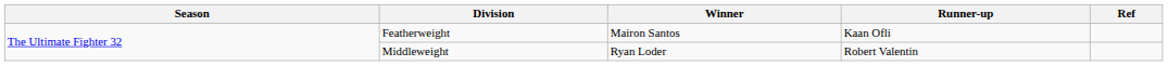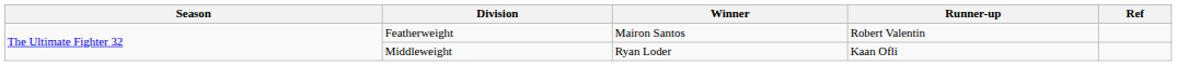 <table class="wikitable" style="width:99%;">
 <tr>
 <th>Season</th>
 <th>Division</th>
 <th>Winner</th>
 <th>Runner-up</th>
 <th>Ref</th>
 </tr>
 <tr>
 <td rowspan="2"><a href='#'>The Ultimate Fighter 32</a></td>
 <td>Featherweight</td>
 <td>Mairon Santos</td>
-<td>Kaan Ofli</td>
+<td>Robert Valentin</td>
 <td></td>
 </tr>
 <tr>
 <td>Middleweight</td>
 <td>Ryan Loder</td>
-<td>Robert Valentin</td>
+<td>Kaan Ofli</td>
 <td></td>
 </tr>
 </table>
